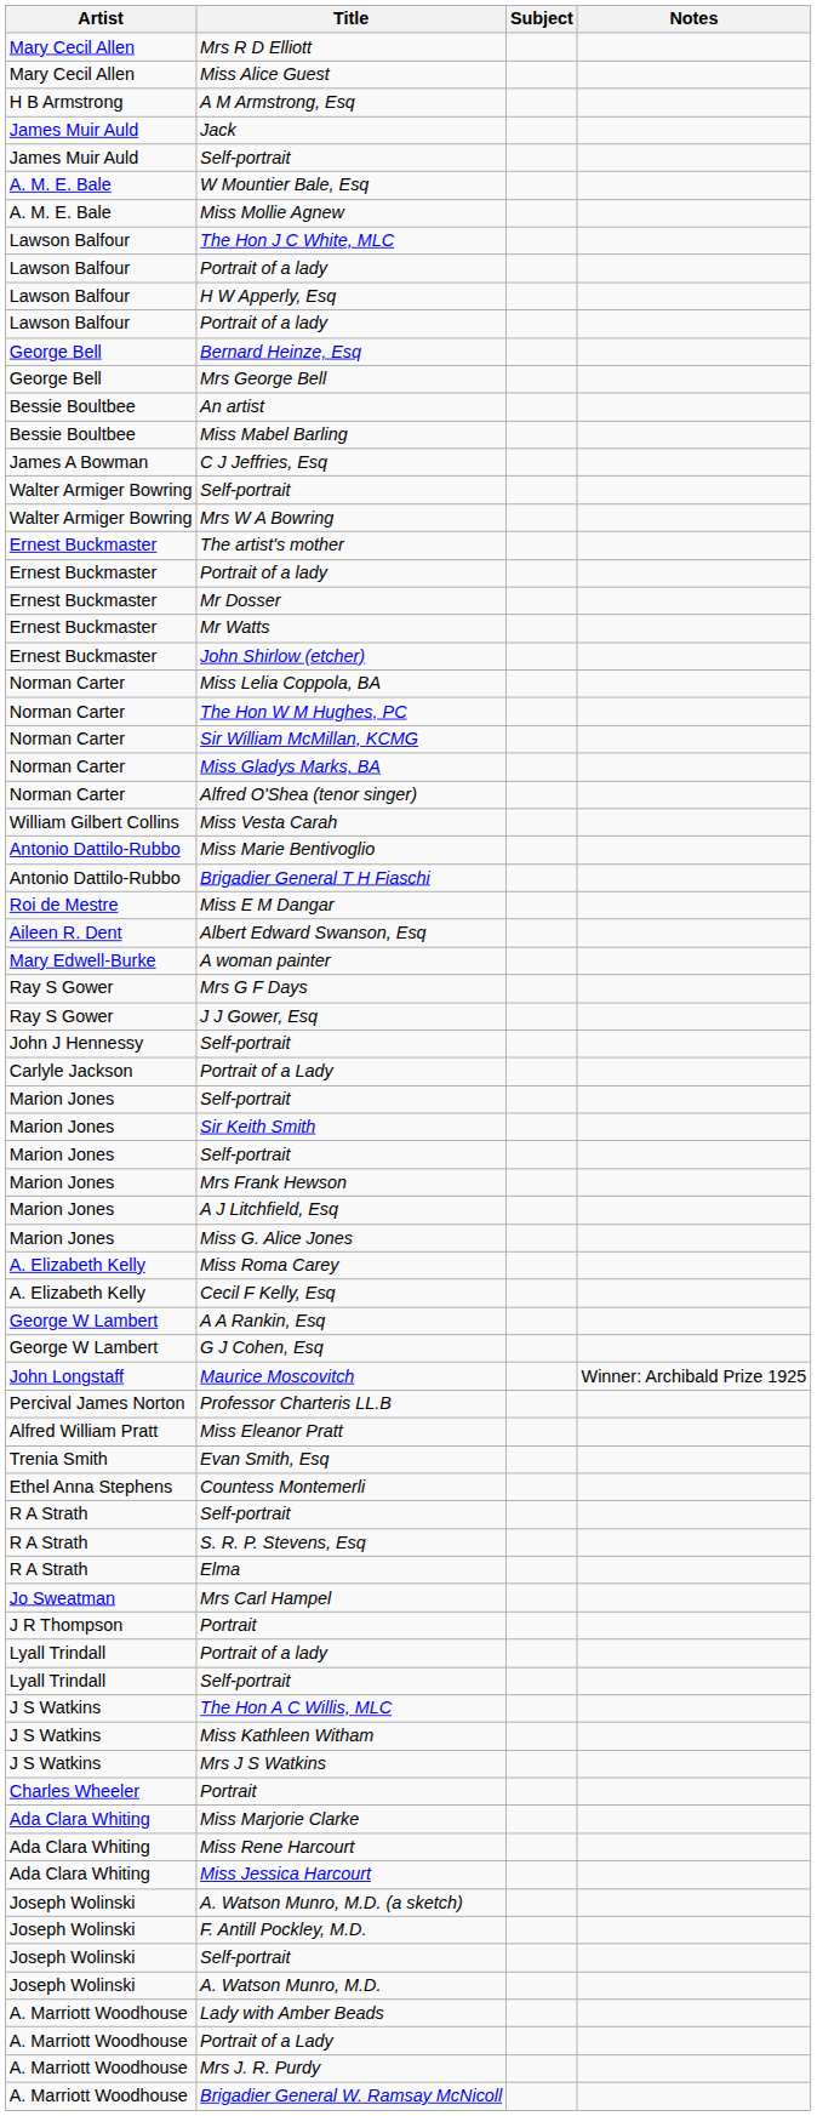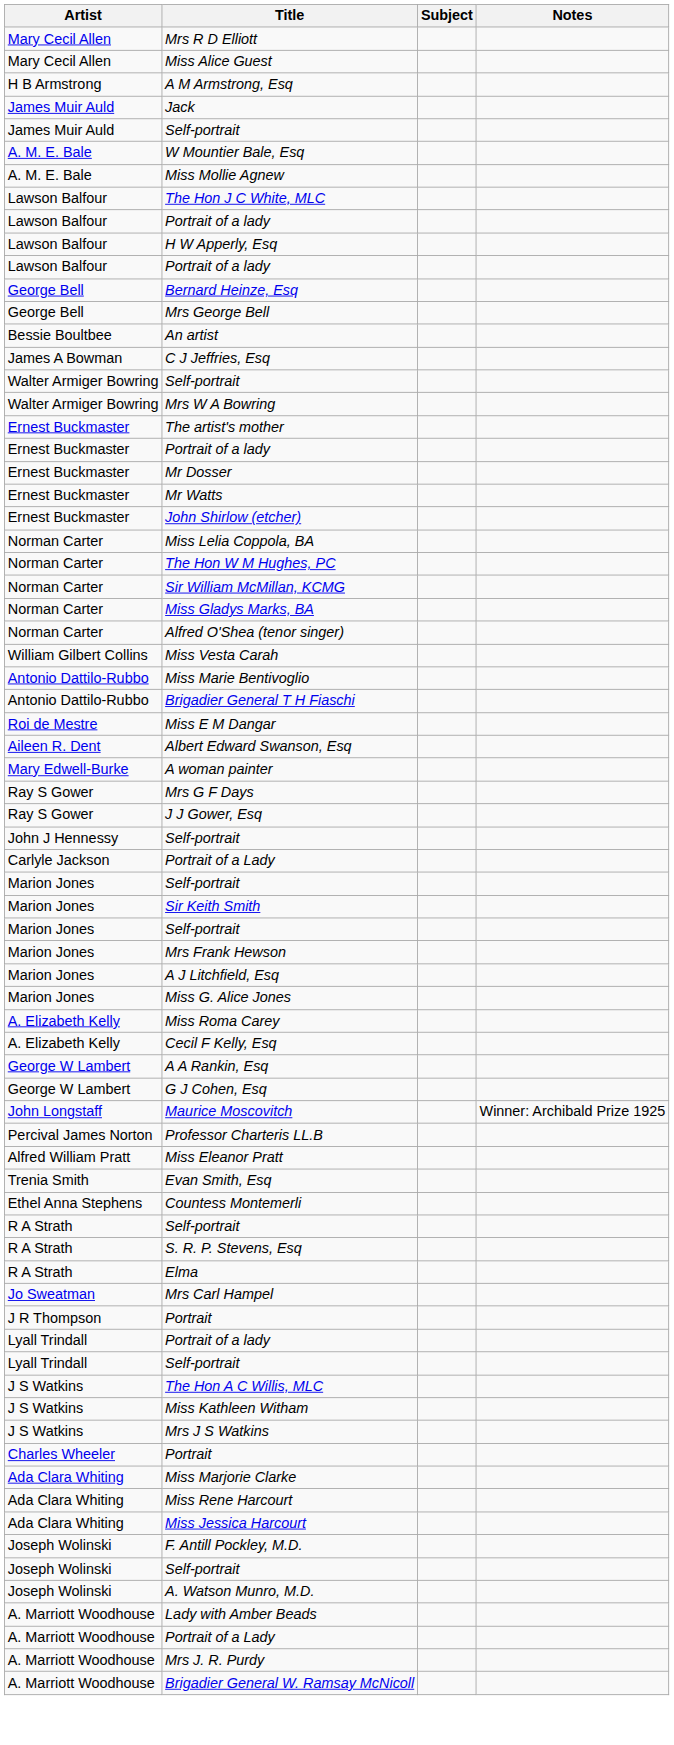 <table class="wikitable sortable">
 <tr>
 <th>Artist</th>
 <th>Title</th>
 <th>Subject</th>
 <th>Notes</th>
 </tr>
 <tr>
 <td><a href='#'>Mary Cecil Allen</a></td>
 <td><em>Mrs R D Elliott</em></td>
 <td></td>
 <td></td>
 </tr>
 <tr>
 <td>Mary Cecil Allen</td>
 <td><em>Miss Alice Guest</em></td>
 <td></td>
 <td></td>
 </tr>
 <tr>
 <td>H B Armstrong</td>
 <td><em>A M Armstrong, Esq</em></td>
 <td></td>
 <td></td>
 </tr>
 <tr>
 <td><a href='#'>James Muir Auld</a></td>
 <td><em>Jack</em></td>
 <td></td>
 <td></td>
 </tr>
 <tr>
 <td>James Muir Auld</td>
 <td><em>Self-portrait</em></td>
 <td></td>
 <td></td>
 </tr>
 <tr>
 <td><a href='#'>A. M. E. Bale</a></td>
 <td><em>W Mountier Bale, Esq</em></td>
 <td></td>
 <td></td>
 </tr>
 <tr>
 <td>A. M. E. Bale</td>
 <td><em>Miss Mollie Agnew</em></td>
 <td></td>
 <td></td>
 </tr>
 <tr>
 <td>Lawson Balfour</td>
 <td><em><a href='#'>The Hon J C White, MLC</a></em></td>
 <td></td>
 <td></td>
 </tr>
 <tr>
 <td>Lawson Balfour</td>
 <td><em>Portrait of a lady</em></td>
 <td></td>
 <td></td>
 </tr>
 <tr>
 <td>Lawson Balfour</td>
 <td><em>H W Apperly, Esq</em></td>
 <td></td>
 <td></td>
 </tr>
 <tr>
 <td>Lawson Balfour</td>
 <td><em>Portrait of a lady</em></td>
 <td></td>
 <td></td>
 </tr>
 <tr>
 <td><a href='#'>George Bell</a></td>
 <td><em><a href='#'>Bernard Heinze, Esq</a></em></td>
 <td></td>
 <td></td>
 </tr>
 <tr>
 <td>George Bell</td>
 <td><em>Mrs George Bell</em></td>
 <td></td>
 <td></td>
 </tr>
 <tr>
 <td>Bessie Boultbee</td>
 <td><em>An artist</em></td>
-<td></td>
-<td></td>
-</tr>
-<tr>
-<td>Bessie Boultbee</td>
-<td><em>Miss Mabel Barling</em></td>
 <td></td>
 <td></td>
 </tr>
 <tr>
 <td>James A Bowman</td>
 <td><em>C J Jeffries, Esq</em></td>
 <td></td>
 <td></td>
 </tr>
 <tr>
 <td>Walter Armiger Bowring</td>
 <td><em>Self-portrait</em></td>
 <td></td>
 <td></td>
 </tr>
 <tr>
 <td>Walter Armiger Bowring</td>
 <td><em>Mrs W A Bowring</em></td>
 <td></td>
 <td></td>
 </tr>
 <tr>
 <td><a href='#'>Ernest Buckmaster</a></td>
 <td><em>The artist's mother</em></td>
 <td></td>
 <td></td>
 </tr>
 <tr>
 <td>Ernest Buckmaster</td>
 <td><em>Portrait of a lady</em></td>
 <td></td>
 <td></td>
 </tr>
 <tr>
 <td>Ernest Buckmaster</td>
 <td><em>Mr Dosser</em></td>
 <td></td>
 <td></td>
 </tr>
 <tr>
 <td>Ernest Buckmaster</td>
 <td><em>Mr Watts</em></td>
 <td></td>
 <td></td>
 </tr>
 <tr>
 <td>Ernest Buckmaster</td>
 <td><em><a href='#'>John Shirlow (etcher)</a></em></td>
 <td></td>
 <td></td>
 </tr>
 <tr>
 <td>Norman Carter</td>
 <td><em>Miss Lelia Coppola, BA</em></td>
 <td></td>
 <td></td>
 </tr>
 <tr>
 <td>Norman Carter</td>
 <td><em><a href='#'>The Hon W M Hughes, PC</a></em></td>
 <td></td>
 <td></td>
 </tr>
 <tr>
 <td>Norman Carter</td>
 <td><em><a href='#'>Sir William McMillan, KCMG</a></em></td>
 <td></td>
 <td></td>
 </tr>
 <tr>
 <td>Norman Carter</td>
 <td><em><a href='#'>Miss Gladys Marks, BA</a></em></td>
 <td></td>
 <td></td>
 </tr>
 <tr>
 <td>Norman Carter</td>
 <td><em>Alfred O'Shea (tenor singer)</em></td>
 <td></td>
 <td></td>
 </tr>
 <tr>
 <td>William Gilbert Collins</td>
 <td><em>Miss Vesta Carah</em></td>
 <td></td>
 <td></td>
 </tr>
 <tr>
 <td><a href='#'>Antonio Dattilo-Rubbo</a></td>
 <td><em>Miss Marie Bentivoglio</em></td>
 <td></td>
 <td></td>
 </tr>
 <tr>
 <td>Antonio Dattilo-Rubbo</td>
 <td><em><a href='#'>Brigadier General T H Fiaschi</a></em></td>
 <td></td>
 <td></td>
 </tr>
 <tr>
 <td><a href='#'>Roi de Mestre</a></td>
 <td><em>Miss E M Dangar</em></td>
 <td></td>
 <td></td>
 </tr>
 <tr>
 <td><a href='#'>Aileen R. Dent</a></td>
 <td><em>Albert Edward Swanson, Esq</em></td>
 <td></td>
 <td></td>
 </tr>
 <tr>
 <td><a href='#'>Mary Edwell-Burke</a></td>
 <td><em>A woman painter</em></td>
 <td></td>
 <td></td>
 </tr>
 <tr>
 <td>Ray S Gower</td>
 <td><em>Mrs G F Days</em></td>
 <td></td>
 <td></td>
 </tr>
 <tr>
 <td>Ray S Gower</td>
 <td><em>J J Gower, Esq</em></td>
 <td></td>
 <td></td>
 </tr>
 <tr>
 <td>John J Hennessy</td>
 <td><em>Self-portrait</em></td>
 <td></td>
 <td></td>
 </tr>
 <tr>
 <td>Carlyle Jackson</td>
 <td><em>Portrait of a Lady</em></td>
 <td></td>
 <td></td>
 </tr>
 <tr>
 <td>Marion Jones</td>
 <td><em>Self-portrait</em></td>
 <td></td>
 <td></td>
 </tr>
 <tr>
 <td>Marion Jones</td>
 <td><em><a href='#'>Sir Keith Smith</a></em></td>
 <td></td>
 <td></td>
 </tr>
 <tr>
 <td>Marion Jones</td>
 <td><em>Self-portrait</em></td>
 <td></td>
 <td></td>
 </tr>
 <tr>
 <td>Marion Jones</td>
 <td><em>Mrs Frank Hewson</em></td>
 <td></td>
 <td></td>
 </tr>
 <tr>
 <td>Marion Jones</td>
 <td><em>A J Litchfield, Esq</em></td>
 <td></td>
 <td></td>
 </tr>
 <tr>
 <td>Marion Jones</td>
 <td><em>Miss G. Alice Jones</em></td>
 <td></td>
 <td></td>
 </tr>
 <tr>
 <td><a href='#'>A. Elizabeth Kelly</a></td>
 <td><em>Miss Roma Carey</em></td>
 <td></td>
 <td></td>
 </tr>
 <tr>
 <td>A. Elizabeth Kelly</td>
 <td><em>Cecil F Kelly, Esq</em></td>
 <td></td>
 <td></td>
 </tr>
 <tr>
 <td><a href='#'>George W Lambert</a></td>
 <td><em>A A Rankin, Esq</em></td>
 <td></td>
 <td></td>
 </tr>
 <tr>
 <td>George W Lambert</td>
 <td><em>G J Cohen, Esq</em></td>
 <td></td>
 <td></td>
 </tr>
 <tr>
 <td><a href='#'>John Longstaff</a></td>
 <td><em><a href='#'>Maurice Moscovitch</a></em></td>
 <td></td>
 <td>Winner: Archibald Prize 1925 </td>
 </tr>
 <tr>
 <td>Percival James Norton</td>
 <td><em>Professor Charteris LL.B</em></td>
 <td></td>
 <td></td>
 </tr>
 <tr>
 <td>Alfred William Pratt</td>
 <td><em>Miss Eleanor Pratt</em></td>
 <td></td>
 <td></td>
 </tr>
 <tr>
 <td>Trenia Smith</td>
 <td><em>Evan Smith, Esq</em></td>
 <td></td>
 <td></td>
 </tr>
 <tr>
 <td>Ethel Anna Stephens</td>
 <td><em>Countess Montemerli</em></td>
 <td></td>
 <td></td>
 </tr>
 <tr>
 <td>R A Strath</td>
 <td><em>Self-portrait</em></td>
 <td></td>
 <td></td>
 </tr>
 <tr>
 <td>R A Strath</td>
 <td><em>S. R. P. Stevens, Esq</em></td>
 <td></td>
 <td></td>
 </tr>
 <tr>
 <td>R A Strath</td>
 <td><em>Elma</em></td>
 <td></td>
 <td></td>
 </tr>
 <tr>
 <td><a href='#'>Jo Sweatman</a></td>
 <td><em>Mrs Carl Hampel</em></td>
 <td></td>
 <td></td>
 </tr>
 <tr>
 <td>J R Thompson</td>
 <td><em>Portrait</em></td>
 <td></td>
 <td></td>
 </tr>
 <tr>
 <td>Lyall Trindall</td>
 <td><em>Portrait of a lady</em></td>
 <td></td>
 <td></td>
 </tr>
 <tr>
 <td>Lyall Trindall</td>
 <td><em>Self-portrait</em></td>
 <td></td>
 <td></td>
 </tr>
 <tr>
 <td>J S Watkins</td>
 <td><em><a href='#'>The Hon A C Willis, MLC</a></em></td>
 <td></td>
 <td></td>
 </tr>
 <tr>
 <td>J S Watkins</td>
 <td><em>Miss Kathleen Witham</em></td>
 <td></td>
 <td></td>
 </tr>
 <tr>
 <td>J S Watkins</td>
 <td><em>Mrs J S Watkins</em></td>
 <td></td>
 <td></td>
 </tr>
 <tr>
 <td><a href='#'>Charles Wheeler</a></td>
 <td><em>Portrait</em></td>
 <td></td>
 <td></td>
 </tr>
 <tr>
 <td><a href='#'>Ada Clara Whiting</a></td>
 <td><em>Miss Marjorie Clarke</em></td>
 <td></td>
 <td></td>
 </tr>
 <tr>
 <td>Ada Clara Whiting</td>
 <td><em>Miss Rene Harcourt</em></td>
 <td></td>
 <td></td>
 </tr>
 <tr>
 <td>Ada Clara Whiting</td>
 <td><em><a href='#'>Miss Jessica Harcourt</a></em></td>
 <td></td>
 <td></td>
 </tr>
 <tr>
 <td>Joseph Wolinski</td>
-<td><em>A. Watson Munro, M.D. (a sketch)</em></td>
-<td></td>
-<td></td>
-</tr>
-<tr>
-<td>Joseph Wolinski</td>
 <td><em>F. Antill Pockley, M.D.</em></td>
 <td></td>
 <td></td>
 </tr>
 <tr>
 <td>Joseph Wolinski</td>
 <td><em>Self-portrait</em></td>
 <td></td>
 <td></td>
 </tr>
 <tr>
 <td>Joseph Wolinski</td>
 <td><em>A. Watson Munro, M.D.</em></td>
 <td></td>
 <td></td>
 </tr>
 <tr>
 <td>A. Marriott Woodhouse</td>
 <td><em>Lady with Amber Beads</em></td>
 <td></td>
 <td></td>
 </tr>
 <tr>
 <td>A. Marriott Woodhouse</td>
 <td><em>Portrait of a Lady</em></td>
 <td></td>
 <td></td>
 </tr>
 <tr>
 <td>A. Marriott Woodhouse</td>
 <td><em>Mrs J. R. Purdy</em></td>
 <td></td>
 <td></td>
 </tr>
 <tr>
 <td>A. Marriott Woodhouse</td>
 <td><em><a href='#'>Brigadier General W. Ramsay McNicoll</a></em></td>
 <td></td>
 <td></td>
 </tr>
 </table>
